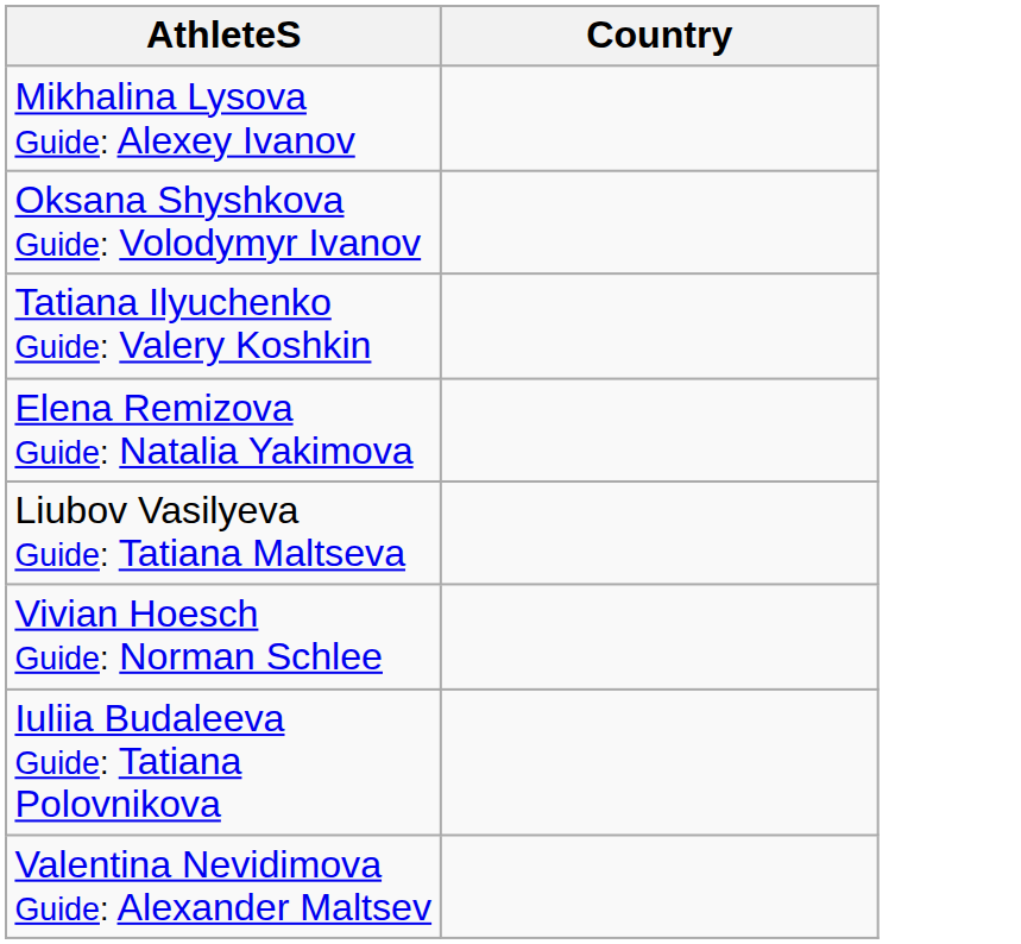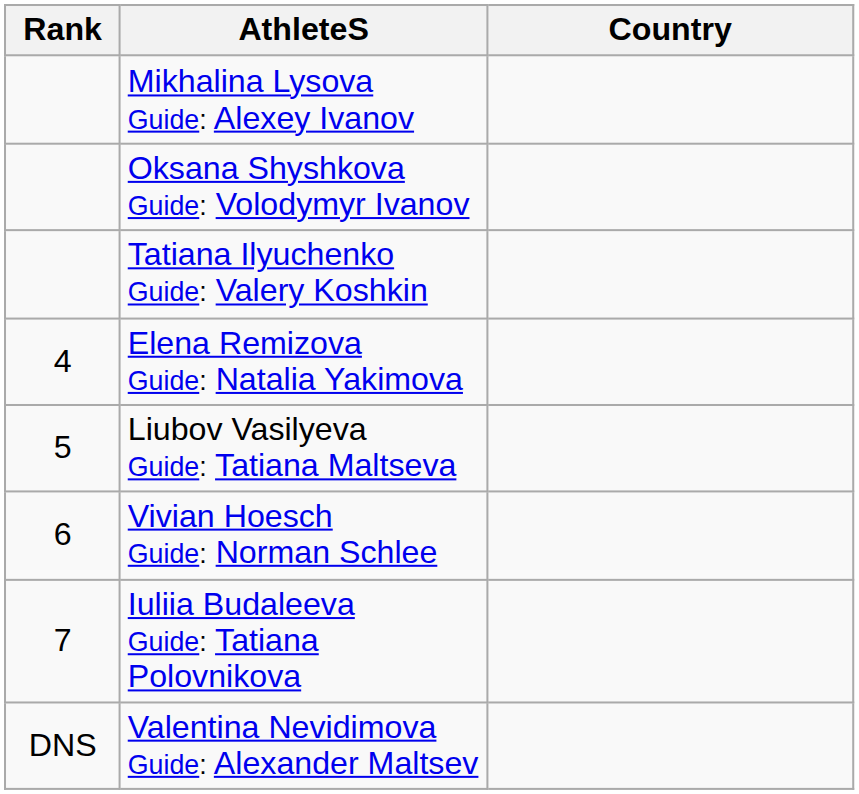 <table class="wikitable" style="text-align: center">
 <tr>
+<th width=50>Rank</th>
 <th width=175>AthleteS</th>
 <th width=175>Country</th>
 </tr>
 <tr>
+<td></td>
 <td align=left><a href='#'>Mikhalina Lysova</a><br><small><a href='#'>Guide</a>:</small> <a href='#'>Alexey Ivanov</a></td>
 <td align=left></td>
 </tr>
 <tr>
+<td></td>
 <td align=left><a href='#'>Oksana Shyshkova</a><br><small><a href='#'>Guide</a>:</small> <a href='#'>Volodymyr Ivanov</a></td>
 <td align=left></td>
 </tr>
 <tr>
+<td></td>
 <td align=left><a href='#'>Tatiana Ilyuchenko</a><br><small><a href='#'>Guide</a>:</small> <a href='#'>Valery Koshkin</a></td>
 <td align=left></td>
 </tr>
 <tr>
+<td>4</td>
 <td align=left><a href='#'>Elena Remizova</a><br><small><a href='#'>Guide</a>:</small> <a href='#'>Natalia Yakimova</a></td>
 <td align=left></td>
 </tr>
 <tr>
+<td>5</td>
 <td align=left>Liubov Vasilyeva<br><small><a href='#'>Guide</a>:</small> <a href='#'>Tatiana Maltseva</a></td>
 <td align=left></td>
 </tr>
 <tr>
+<td>6</td>
 <td align=left><a href='#'>Vivian Hoesch</a><br><small><a href='#'>Guide</a>:</small> <a href='#'>Norman Schlee</a></td>
 <td align=left></td>
 </tr>
 <tr>
+<td>7</td>
 <td align=left><a href='#'>Iuliia Budaleeva</a><br><small><a href='#'>Guide</a>:</small> <a href='#'>Tatiana Polovnikova</a></td>
 <td align=left></td>
 </tr>
 <tr>
+<td>DNS</td>
 <td align=left><a href='#'>Valentina Nevidimova</a><br><small><a href='#'>Guide</a>:</small> <a href='#'>Alexander Maltsev</a></td>
 <td align=left></td>
 </tr>
 </table>
